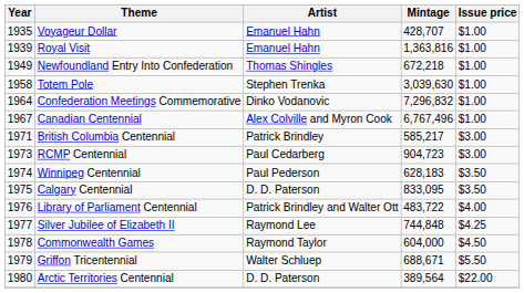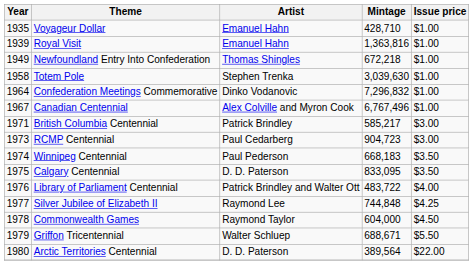 <table class="wikitable">
 <tr>
 <th>Year</th>
 <th>Theme</th>
 <th>Artist</th>
 <th>Mintage</th>
 <th>Issue price</th>
 </tr>
 <tr>
 <td>1935</td>
 <td><a href='#'>Voyageur Dollar</a></td>
 <td><a href='#'>Emanuel Hahn</a></td>
-<td>428,707</td>
+<td>428,710</td>
 <td>$1.00</td>
 </tr>
 <tr>
 <td>1939</td>
 <td><a href='#'>Royal Visit</a></td>
 <td><a href='#'>Emanuel Hahn</a></td>
 <td>1,363,816</td>
 <td>$1.00</td>
 </tr>
 <tr>
 <td>1949</td>
 <td><a href='#'>Newfoundland</a> Entry Into Confederation</td>
 <td><a href='#'>Thomas Shingles</a></td>
 <td>672,218</td>
 <td>$1.00</td>
 </tr>
 <tr>
 <td>1958</td>
 <td><a href='#'>Totem Pole</a></td>
 <td>Stephen Trenka</td>
 <td>3,039,630</td>
 <td>$1.00</td>
 </tr>
 <tr>
 <td>1964</td>
 <td><a href='#'>Confederation Meetings</a> Commemorative</td>
 <td>Dinko Vodanovic</td>
 <td>7,296,832</td>
 <td>$1.00</td>
 </tr>
 <tr>
 <td>1967</td>
 <td><a href='#'>Canadian Centennial</a></td>
 <td><a href='#'>Alex Colville</a> and Myron Cook</td>
 <td>6,767,496</td>
 <td>$1.00</td>
 </tr>
 <tr>
 <td>1971</td>
 <td><a href='#'>British Columbia</a> Centennial</td>
 <td>Patrick Brindley</td>
 <td>585,217</td>
 <td>$3.00</td>
 </tr>
 <tr>
 <td>1973</td>
 <td><a href='#'>RCMP</a> Centennial</td>
 <td>Paul Cedarberg</td>
 <td>904,723</td>
 <td>$3.00</td>
 </tr>
 <tr>
 <td>1974</td>
 <td><a href='#'>Winnipeg</a> Centennial</td>
 <td>Paul Pederson</td>
-<td>628,183</td>
+<td>668,183</td>
 <td>$3.50</td>
 </tr>
 <tr>
 <td>1975</td>
 <td><a href='#'>Calgary</a> Centennial</td>
 <td>D. D. Paterson</td>
 <td>833,095</td>
 <td>$3.50</td>
 </tr>
 <tr>
 <td>1976</td>
 <td><a href='#'>Library of Parliament</a> Centennial</td>
 <td>Patrick Brindley and Walter Ott</td>
 <td>483,722</td>
 <td>$4.00</td>
 </tr>
 <tr>
 <td>1977</td>
 <td><a href='#'>Silver Jubilee of Elizabeth II</a></td>
 <td>Raymond Lee</td>
 <td>744,848</td>
 <td>$4.25</td>
 </tr>
 <tr>
 <td>1978</td>
 <td><a href='#'>Commonwealth Games</a></td>
 <td>Raymond Taylor</td>
 <td>604,000</td>
 <td>$4.50</td>
 </tr>
 <tr>
 <td>1979</td>
 <td><a href='#'>Griffon</a> Tricentennial</td>
 <td>Walter Schluep</td>
 <td>688,671</td>
 <td>$5.50</td>
 </tr>
 <tr>
 <td>1980</td>
 <td><a href='#'>Arctic Territories</a> Centennial</td>
 <td>D. D. Paterson</td>
 <td>389,564</td>
 <td>$22.00</td>
 </tr>
 <tr>
 </tr>
 </table>
